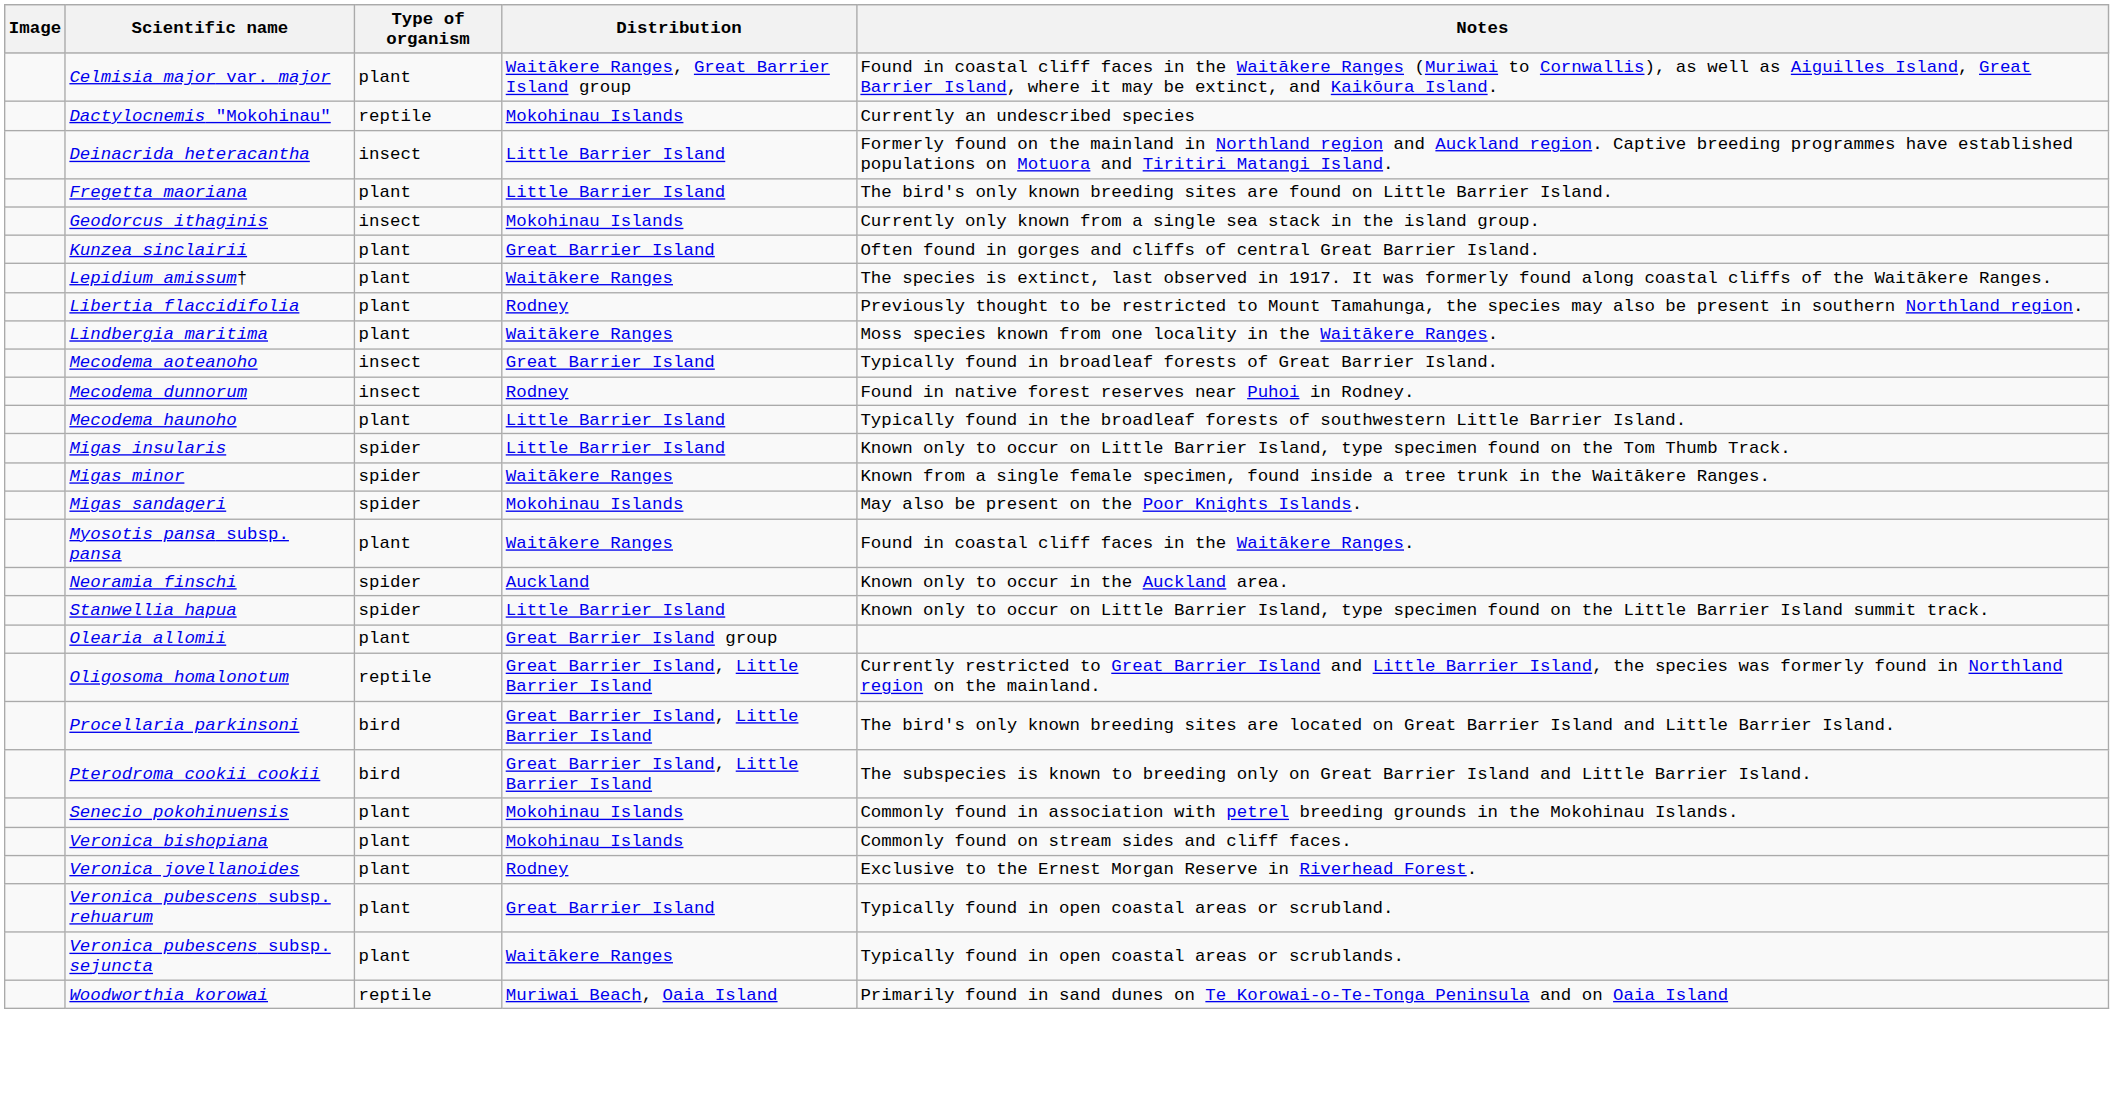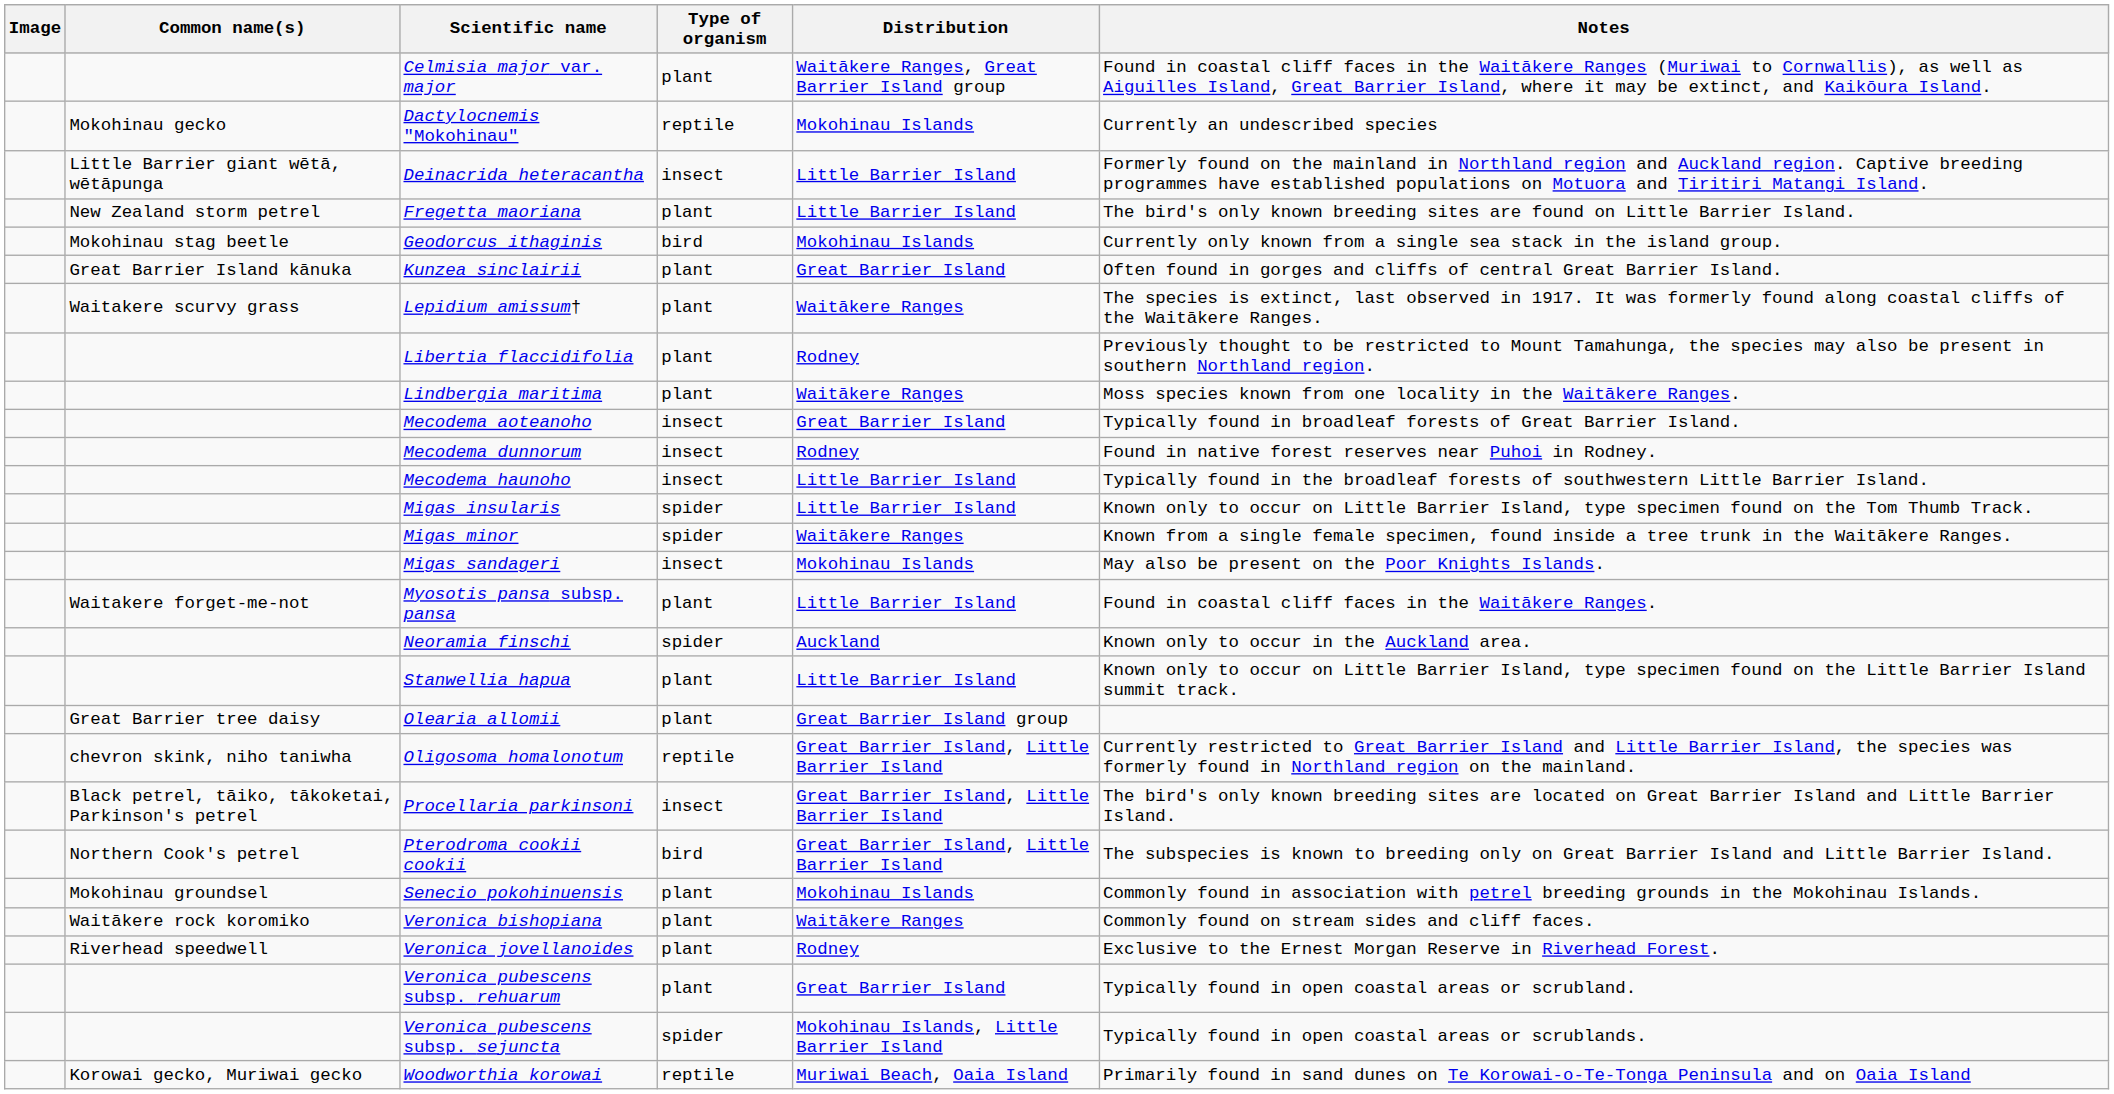 <table class= "wikitable sortable">
 <tr bgcolor="#bebebe">
 <th>Image</th>
+<th>Common name(s)</th>
 <th>Scientific name</th>
 <th>Type of organism</th>
 <th>Distribution</th>
 <th>Notes</th>
 </tr>
 <tr>
+<td></td>
 <td></td>
 <td><a href='#'><em>Celmisia major</em> var. <em>major</em></a></td>
 <td>plant</td>
 <td><a href='#'>Waitākere Ranges</a>, <a href='#'>Great Barrier Island</a> group</td>
 <td>Found in coastal cliff faces in the <a href='#'>Waitākere Ranges</a> (<a href='#'>Muriwai</a> to <a href='#'>Cornwallis</a>), as well as <a href='#'>Aiguilles Island</a>, <a href='#'>Great Barrier Island</a>, where it may be extinct, and <a href='#'>Kaikōura Island</a>.</td>
 </tr>
 <tr>
 <td></td>
+<td>Mokohinau gecko</td>
 <td><a href='#'><em>Dactylocnemis</em> "Mokohinau"</a></td>
 <td>reptile</td>
 <td><a href='#'>Mokohinau Islands</a></td>
 <td>Currently an undescribed species</td>
 </tr>
 <tr>
 <td></td>
+<td>Little Barrier giant wētā, wētāpunga</td>
 <td><em><a href='#'>Deinacrida heteracantha</a></em></td>
 <td>insect</td>
 <td><a href='#'>Little Barrier Island</a></td>
 <td>Formerly found on the mainland in <a href='#'>Northland region</a> and <a href='#'>Auckland region</a>. Captive breeding programmes have established populations on <a href='#'>Motuora</a> and <a href='#'>Tiritiri Matangi Island</a>.</td>
 </tr>
 <tr>
 <td></td>
+<td>New Zealand storm petrel</td>
 <td><em><a href='#'>Fregetta maoriana</a></em></td>
 <td>plant</td>
 <td><a href='#'>Little Barrier Island</a></td>
 <td>The bird's only known breeding sites are found on Little Barrier Island.</td>
 </tr>
 <tr>
 <td></td>
+<td>Mokohinau stag beetle</td>
 <td><em><a href='#'>Geodorcus ithaginis</a></em></td>
-<td>insect</td>
+<td>bird</td>
 <td><a href='#'>Mokohinau Islands</a></td>
 <td>Currently only known from a single sea stack in the island group.</td>
 </tr>
 <tr>
 <td></td>
+<td>Great Barrier Island kānuka</td>
 <td><em><a href='#'>Kunzea sinclairii</a></em></td>
 <td>plant</td>
 <td><a href='#'>Great Barrier Island</a></td>
 <td>Often found in gorges and cliffs of central Great Barrier Island.</td>
 </tr>
 <tr>
 <td></td>
+<td>Waitakere scurvy grass</td>
 <td><em><a href='#'>Lepidium amissum</a></em>†</td>
 <td>plant</td>
 <td><a href='#'>Waitākere Ranges</a></td>
 <td>The species is extinct, last observed in 1917. It was formerly found along coastal cliffs of the Waitākere Ranges.</td>
 </tr>
 <tr>
+<td></td>
 <td></td>
 <td><em><a href='#'>Libertia flaccidifolia</a></em></td>
 <td>plant</td>
 <td><a href='#'>Rodney</a></td>
 <td>Previously thought to be restricted to Mount Tamahunga, the species may also be present in southern <a href='#'>Northland region</a>.</td>
 </tr>
 <tr>
 <td></td>
+<td></td>
 <td><em><a href='#'>Lindbergia maritima</a></em></td>
 <td>plant</td>
 <td><a href='#'>Waitākere Ranges</a></td>
 <td>Moss species known from one locality in the <a href='#'>Waitākere Ranges</a>.</td>
 </tr>
 <tr>
+<td></td>
 <td></td>
 <td><em><a href='#'>Mecodema aoteanoho</a></em></td>
 <td>insect</td>
 <td><a href='#'>Great Barrier Island</a></td>
 <td>Typically found in broadleaf forests of Great Barrier Island.</td>
 </tr>
 <tr>
 <td></td>
+<td></td>
 <td><em><a href='#'>Mecodema dunnorum</a></em></td>
 <td>insect</td>
 <td><a href='#'>Rodney</a></td>
 <td>Found in native forest reserves near <a href='#'>Puhoi</a> in Rodney.</td>
 </tr>
 <tr>
 <td></td>
+<td></td>
 <td><em><a href='#'>Mecodema haunoho</a></em></td>
-<td>plant</td>
+<td>insect</td>
 <td><a href='#'>Little Barrier Island</a></td>
 <td>Typically found in the broadleaf forests of southwestern Little Barrier Island.</td>
 </tr>
 <tr>
+<td></td>
 <td></td>
 <td><em><a href='#'>Migas insularis</a></em></td>
 <td>spider</td>
 <td><a href='#'>Little Barrier Island</a></td>
 <td>Known only to occur on Little Barrier Island, type specimen found on the Tom Thumb Track.</td>
 </tr>
 <tr>
 <td></td>
+<td></td>
 <td><em><a href='#'>Migas minor</a></em></td>
 <td>spider</td>
 <td><a href='#'>Waitākere Ranges</a></td>
 <td>Known from a single female specimen, found inside a tree trunk in the Waitākere Ranges.</td>
 </tr>
 <tr>
 <td></td>
+<td></td>
 <td><em><a href='#'>Migas sandageri</a></em></td>
-<td>spider</td>
+<td>insect</td>
 <td><a href='#'>Mokohinau Islands</a></td>
 <td>May also be present on the <a href='#'>Poor Knights Islands</a>.</td>
 </tr>
 <tr>
 <td></td>
+<td>Waitakere forget-me-not</td>
 <td><a href='#'><em>Myosotis pansa</em> subsp. <em>pansa</em></a></td>
 <td>plant</td>
-<td><a href='#'>Waitākere Ranges</a></td>
+<td><a href='#'>Little Barrier Island</a></td>
 <td>Found in coastal cliff faces in the <a href='#'>Waitākere Ranges</a>.</td>
 </tr>
 <tr>
+<td></td>
 <td></td>
 <td><em><a href='#'>Neoramia finschi</a></em></td>
 <td>spider</td>
 <td><a href='#'>Auckland</a></td>
 <td>Known only to occur in the <a href='#'>Auckland</a> area.</td>
 </tr>
 <tr>
 <td></td>
+<td></td>
 <td><em><a href='#'>Stanwellia hapua</a></em></td>
-<td>spider</td>
+<td>plant</td>
 <td><a href='#'>Little Barrier Island</a></td>
 <td>Known only to occur on Little Barrier Island, type specimen found on the Little Barrier Island summit track.</td>
 </tr>
 <tr>
 <td></td>
+<td>Great Barrier tree daisy</td>
 <td><em><a href='#'>Olearia allomii</a></em></td>
 <td>plant</td>
 <td><a href='#'>Great Barrier Island</a> group</td>
 <td></td>
 </tr>
 <tr>
 <td></td>
+<td>chevron skink, niho taniwha</td>
 <td><em><a href='#'>Oligosoma homalonotum</a></em></td>
 <td>reptile</td>
 <td><a href='#'>Great Barrier Island</a>, <a href='#'>Little Barrier Island</a></td>
 <td>Currently restricted to <a href='#'>Great Barrier Island</a> and <a href='#'>Little Barrier Island</a>, the species was formerly found in <a href='#'>Northland region</a> on the mainland.</td>
 </tr>
 <tr>
 <td></td>
+<td>Black petrel, tāiko, tākoketai, Parkinson's petrel</td>
 <td><em><a href='#'>Procellaria parkinsoni</a></em></td>
-<td>bird</td>
+<td>insect</td>
 <td><a href='#'>Great Barrier Island</a>, <a href='#'>Little Barrier Island</a></td>
 <td>The bird's only known breeding sites are located on Great Barrier Island and Little Barrier Island.</td>
 </tr>
 <tr>
 <td></td>
+<td>Northern Cook's petrel</td>
 <td><em><a href='#'>Pterodroma cookii cookii</a></em></td>
 <td>bird</td>
 <td><a href='#'>Great Barrier Island</a>, <a href='#'>Little Barrier Island</a></td>
 <td>The subspecies is known to breeding only on Great Barrier Island and Little Barrier Island.</td>
 </tr>
 <tr>
 <td></td>
+<td>Mokohinau groundsel</td>
 <td><em><a href='#'>Senecio pokohinuensis</a></em></td>
 <td>plant</td>
 <td><a href='#'>Mokohinau Islands</a></td>
 <td>Commonly found in association with <a href='#'>petrel</a> breeding grounds in the Mokohinau Islands.</td>
 </tr>
 <tr>
 <td></td>
+<td>Waitākere rock koromiko</td>
 <td><em><a href='#'>Veronica bishopiana</a></em></td>
 <td>plant</td>
-<td><a href='#'>Mokohinau Islands</a></td>
+<td><a href='#'>Waitākere Ranges</a></td>
 <td>Commonly found on stream sides and cliff faces.</td>
 </tr>
 <tr>
 <td></td>
+<td>Riverhead speedwell</td>
 <td><em><a href='#'>Veronica jovellanoides</a></em></td>
 <td>plant</td>
 <td><a href='#'>Rodney</a></td>
 <td>Exclusive to the Ernest Morgan Reserve in <a href='#'>Riverhead Forest</a>. </td>
 </tr>
 <tr>
+<td></td>
 <td></td>
 <td><a href='#'><em>Veronica pubescens</em> subsp. <em>rehuarum</em></a></td>
 <td>plant</td>
 <td><a href='#'>Great Barrier Island</a></td>
 <td>Typically found in open coastal areas or scrubland.</td>
 </tr>
 <tr>
 <td></td>
+<td></td>
 <td><a href='#'><em>Veronica pubescens</em> subsp. <em>sejuncta</em></a></td>
-<td>plant</td>
-<td><a href='#'>Waitākere Ranges</a></td>
+<td>spider</td>
+<td><a href='#'>Mokohinau Islands</a>, <a href='#'>Little Barrier Island</a></td>
 <td>Typically found in open coastal areas or scrublands.</td>
 </tr>
 <tr>
 <td></td>
+<td>Korowai gecko, Muriwai gecko</td>
 <td><a href='#'><em>Woodworthia korowai</em></a></td>
 <td>reptile</td>
 <td><a href='#'>Muriwai Beach</a>, <a href='#'>Oaia Island</a></td>
 <td>Primarily found in sand dunes on <a href='#'>Te Korowai-o-Te-Tonga Peninsula</a> and on <a href='#'>Oaia Island</a></td>
 </tr>
 </table>
